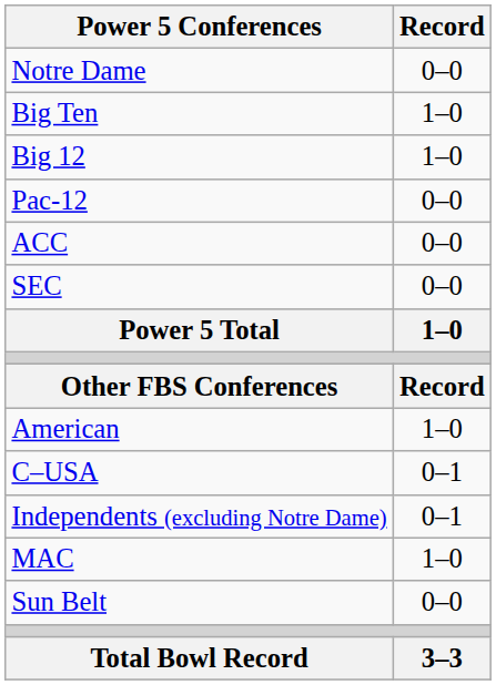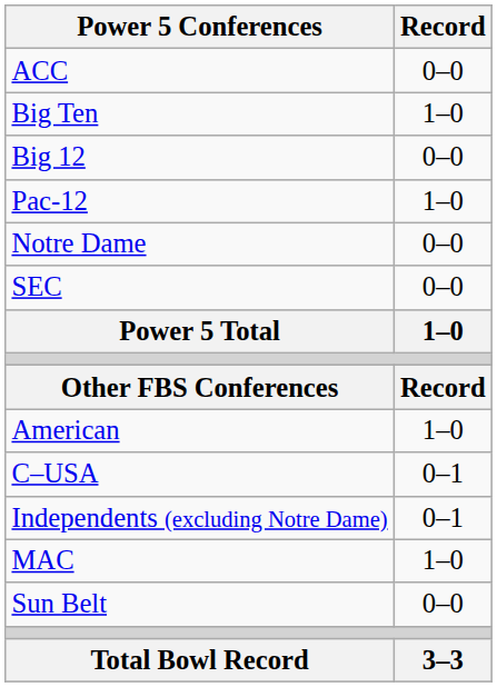 <table class="wikitable">
 <tr>
 <th>Power 5 Conferences</th>
 <th>Record</th>
 </tr>
 <tr>
-<td><a href='#'>Notre Dame</a></td>
+<td><a href='#'>ACC</a></td>
 <td align=center>0–0</td>
 </tr>
 <tr>
 <td><a href='#'>Big Ten</a></td>
 <td align=center>1–0</td>
 </tr>
 <tr>
 <td><a href='#'>Big 12</a></td>
+<td align=center>0–0</td>
+</tr>
+<tr>
+<td><a href='#'>Pac-12</a></td>
 <td align=center>1–0</td>
 </tr>
 <tr>
-<td><a href='#'>Pac-12</a></td>
-<td align=center>0–0</td>
-</tr>
-<tr>
-<td><a href='#'>ACC</a></td>
+<td><a href='#'>Notre Dame</a></td>
 <td align=center>0–0</td>
 </tr>
 <tr>
 <td><a href='#'>SEC</a></td>
 <td align=center>0–0</td>
 </tr>
 <tr>
 <th>Power 5 Total</th>
 <th>1–0</th>
 </tr>
 <tr>
 <th colspan="2" style="background:lightgrey;"></th>
 </tr>
 <tr>
 <th>Other FBS Conferences</th>
 <th>Record</th>
 </tr>
 <tr>
 <td><a href='#'>American</a></td>
 <td align=center>1–0</td>
 </tr>
 <tr>
 <td><a href='#'>C–USA</a></td>
 <td align=center>0–1</td>
 </tr>
 <tr>
 <td><a href='#'>Independents <small>(excluding Notre Dame)</small></a></td>
 <td align=center>0–1</td>
 </tr>
 <tr>
 <td><a href='#'>MAC</a></td>
 <td align=center>1–0</td>
 </tr>
 <tr>
 <td><a href='#'>Sun Belt</a></td>
 <td align=center>0–0</td>
 </tr>
 <tr>
 <th colspan="2" style="background:lightgrey;"></th>
 </tr>
 <tr>
 <th>Total Bowl Record</th>
 <th>3–3</th>
 </tr>
 </table>
